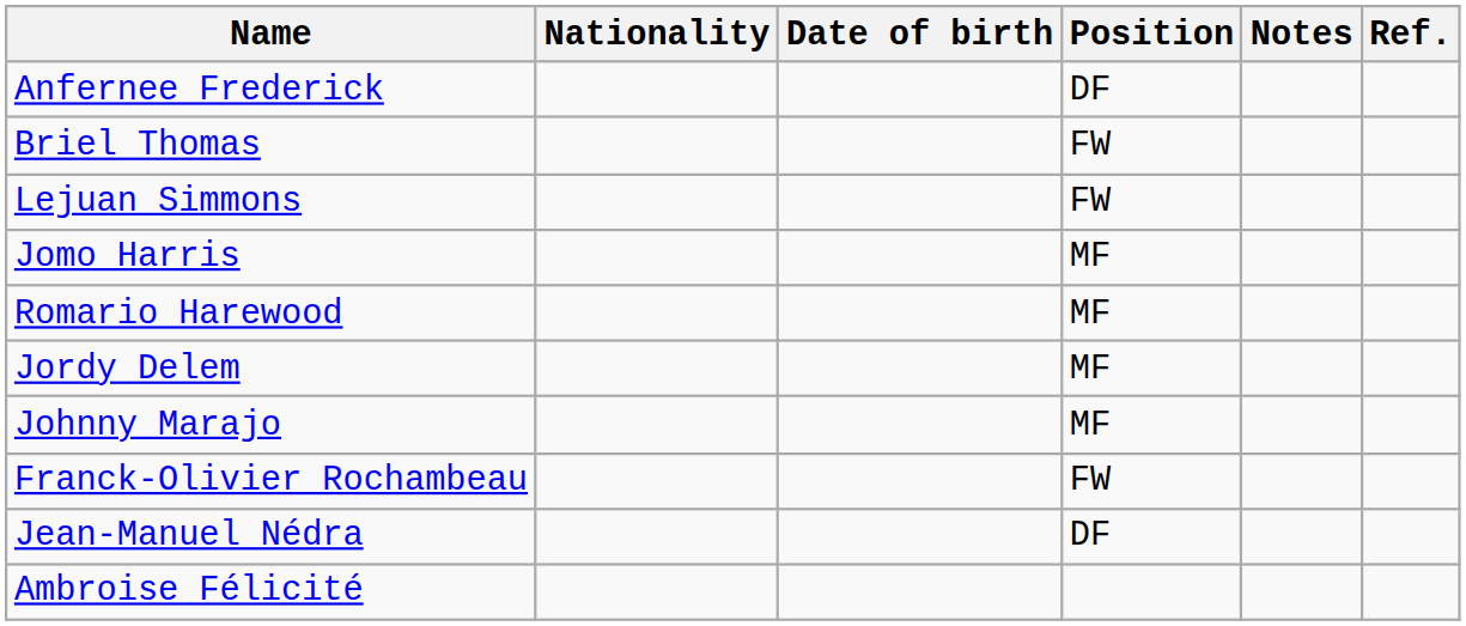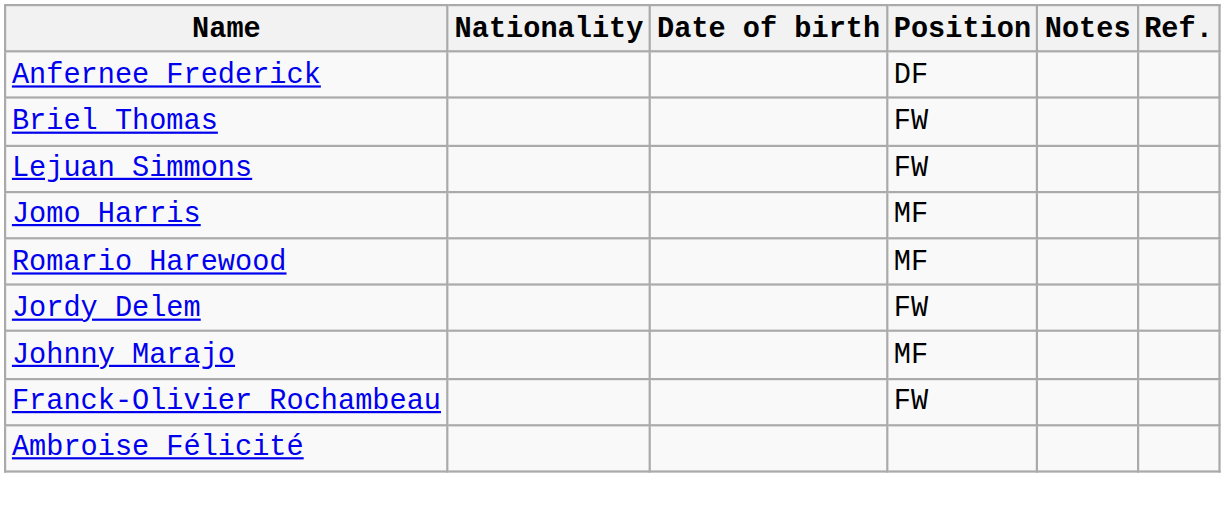 <table class="wikitable">
 <tr>
 <th>Name</th>
 <th>Nationality</th>
 <th>Date of birth</th>
 <th>Position</th>
 <th>Notes</th>
 <th>Ref.</th>
 </tr>
 <tr>
 <td><a href='#'>Anfernee Frederick</a></td>
 <td></td>
 <td></td>
 <td>DF</td>
 <td></td>
 <td></td>
 </tr>
 <tr>
 <td><a href='#'>Briel Thomas</a></td>
 <td></td>
 <td></td>
 <td>FW</td>
 <td></td>
 <td></td>
 </tr>
 <tr>
 <td><a href='#'>Lejuan Simmons</a></td>
 <td></td>
 <td></td>
 <td>FW</td>
 <td></td>
 <td></td>
 </tr>
 <tr>
 <td><a href='#'>Jomo Harris</a></td>
 <td></td>
 <td></td>
 <td>MF</td>
 <td></td>
 <td></td>
 </tr>
 <tr>
 <td><a href='#'>Romario Harewood</a></td>
 <td></td>
 <td></td>
 <td>MF</td>
 <td></td>
 <td></td>
 </tr>
 <tr>
 <td><a href='#'>Jordy Delem</a></td>
 <td></td>
 <td></td>
-<td>MF</td>
+<td>FW</td>
 <td></td>
 <td></td>
 </tr>
 <tr>
 <td><a href='#'>Johnny Marajo</a></td>
 <td></td>
 <td></td>
 <td>MF</td>
 <td></td>
 <td></td>
 </tr>
 <tr>
 <td><a href='#'>Franck-Olivier Rochambeau</a></td>
 <td></td>
 <td></td>
 <td>FW</td>
 <td></td>
 <td></td>
 </tr>
 <tr>
-<td><a href='#'>Jean-Manuel Nédra</a></td>
-<td></td>
-<td></td>
-<td>DF</td>
-<td></td>
-<td></td>
-</tr>
-<tr>
 <td><a href='#'>Ambroise Félicité</a></td>
 <td></td>
 <td></td>
 <td></td>
 <td></td>
 <td></td>
 </tr>
 </table>
